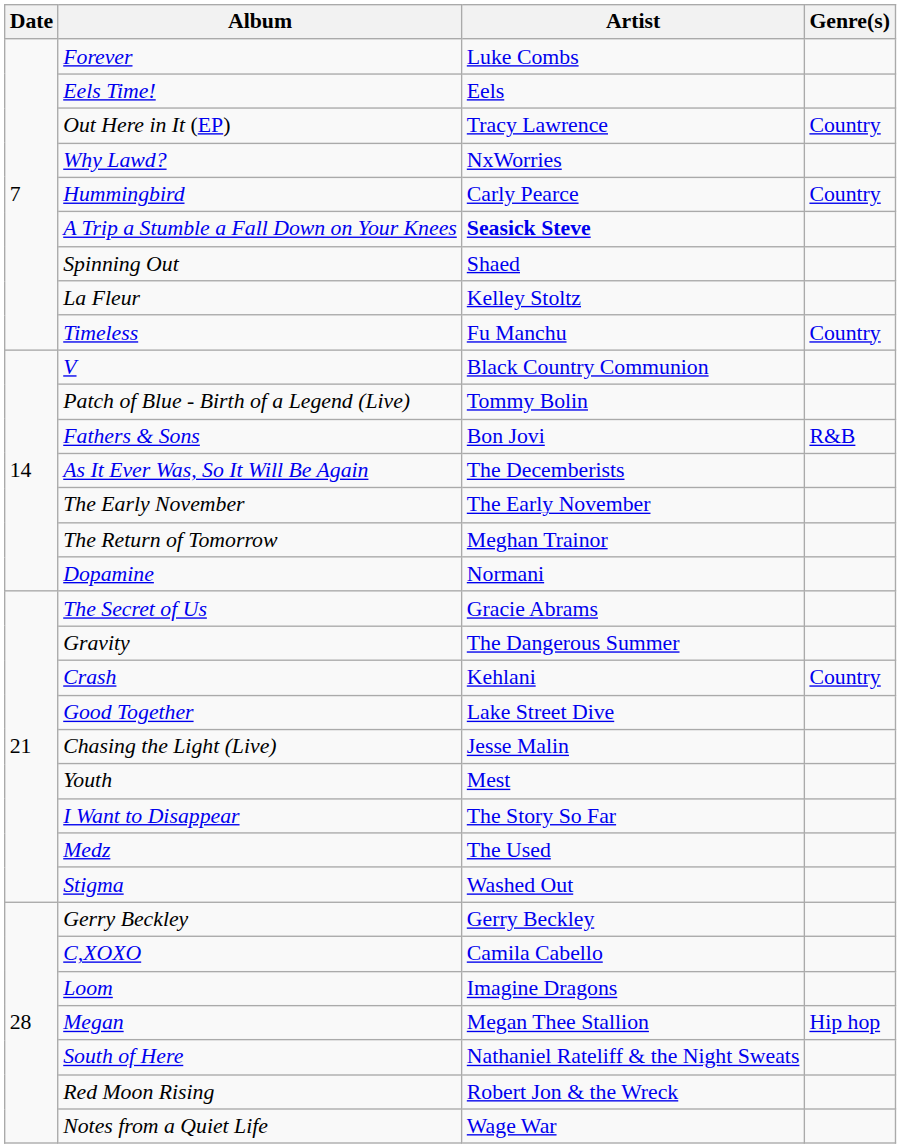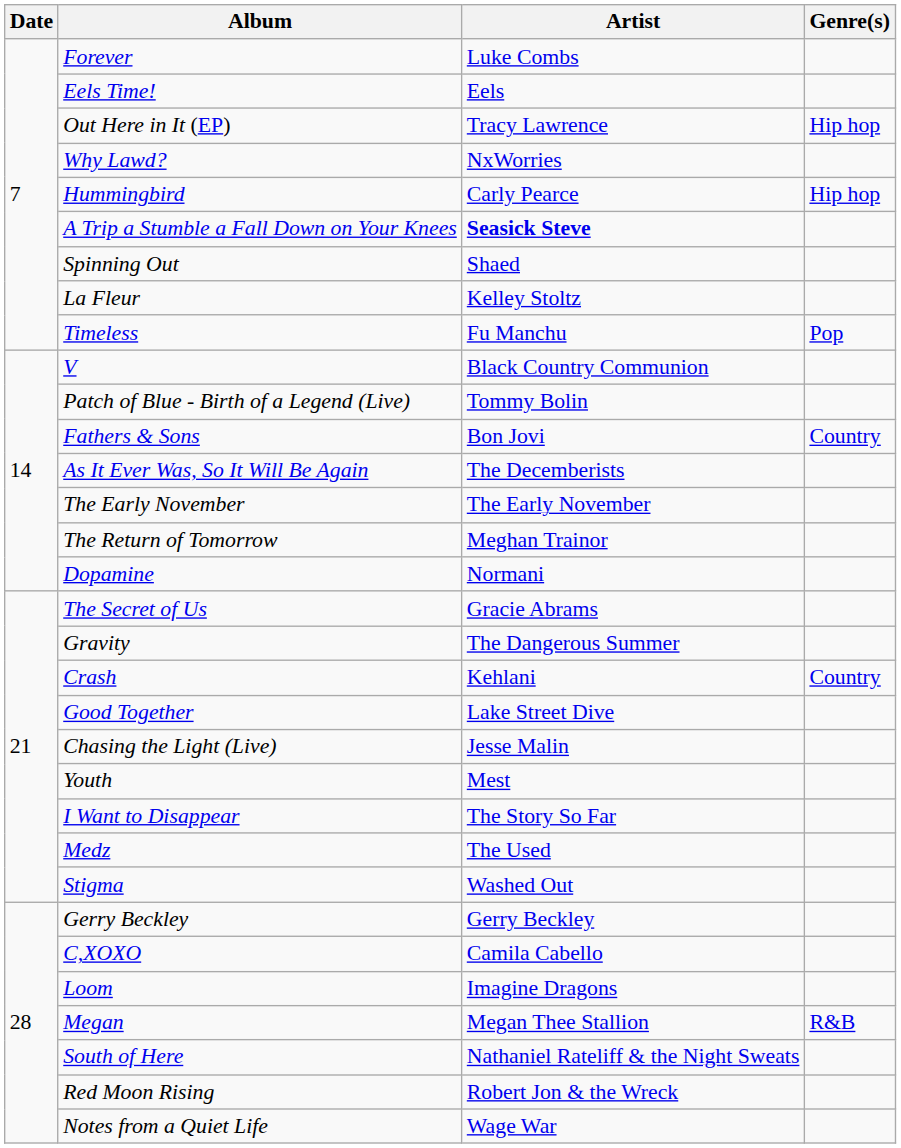 <table class="wikitable">
 <tr>
 <th>Date</th>
 <th>Album</th>
 <th>Artist</th>
 <th>Genre(s)</th>
 </tr>
 <tr>
 <td rowspan="9">7</td>
 <td><em><a href='#'>Forever</a></em></td>
 <td><a href='#'>Luke Combs</a></td>
 <td></td>
 </tr>
 <tr>
 <td><em><a href='#'>Eels Time!</a></em></td>
 <td><a href='#'>Eels</a></td>
 <td></td>
 </tr>
 <tr>
 <td><em>Out Here in It</em> (<a href='#'>EP</a>) </td>
 <td><a href='#'>Tracy Lawrence</a></td>
-<td><a href='#'>Country</a></td>
+<td><a href='#'>Hip hop</a></td>
 </tr>
 <tr>
 <td><em><a href='#'>Why Lawd?</a></em></td>
 <td><a href='#'>NxWorries</a></td>
 <td></td>
 </tr>
 <tr>
 <td><em><a href='#'>Hummingbird</a></em></td>
 <td><a href='#'>Carly Pearce</a></td>
-<td><a href='#'>Country</a></td>
+<td><a href='#'>Hip hop</a></td>
 </tr>
 <tr>
 <td><em><a href='#'>A Trip a Stumble a Fall Down on Your Knees</a></em></td>
 <td><strong><a href='#'>Seasick Steve</a></strong></td>
 <td></td>
 </tr>
 <tr>
 <td><em>Spinning Out</em></td>
 <td><a href='#'>Shaed</a></td>
 <td></td>
 </tr>
 <tr>
 <td><em>La Fleur</em></td>
 <td><a href='#'>Kelley Stoltz</a></td>
 <td></td>
 </tr>
 <tr>
 <td><em><a href='#'>Timeless</a></em></td>
 <td><a href='#'>Fu Manchu</a></td>
-<td><a href='#'>Country</a></td>
+<td><a href='#'>Pop</a></td>
 </tr>
 <tr>
 <td rowspan="7">14</td>
 <td><em><a href='#'>V</a></em></td>
 <td><a href='#'>Black Country Communion</a></td>
 <td></td>
 </tr>
 <tr>
 <td><em>Patch of Blue - Birth of a Legend (Live)</em></td>
 <td><a href='#'>Tommy Bolin</a></td>
 <td></td>
 </tr>
 <tr>
 <td><em><a href='#'>Fathers & Sons</a></em></td>
 <td><a href='#'>Bon Jovi</a></td>
-<td><a href='#'>R&B</a></td>
+<td><a href='#'>Country</a></td>
 </tr>
 <tr>
 <td><em><a href='#'>As It Ever Was, So It Will Be Again</a></em></td>
 <td><a href='#'>The Decemberists</a></td>
 <td></td>
 </tr>
 <tr>
 <td><em>The Early November</em></td>
 <td><a href='#'>The Early November</a></td>
 <td></td>
 </tr>
 <tr>
 <td><em>The Return of Tomorrow</em></td>
 <td><a href='#'>Meghan Trainor</a></td>
 <td></td>
 </tr>
 <tr>
 <td><em><a href='#'>Dopamine</a></em></td>
 <td><a href='#'>Normani</a></td>
 <td></td>
 </tr>
 <tr>
 <td rowspan="9">21</td>
 <td><em><a href='#'>The Secret of Us</a></em></td>
 <td><a href='#'>Gracie Abrams</a></td>
 <td></td>
 </tr>
 <tr>
 <td><em>Gravity</em></td>
 <td><a href='#'>The Dangerous Summer</a></td>
 <td></td>
 </tr>
 <tr>
 <td><em><a href='#'>Crash</a></em></td>
 <td><a href='#'>Kehlani</a></td>
 <td><a href='#'>Country</a></td>
 </tr>
 <tr>
 <td><em><a href='#'>Good Together</a></em></td>
 <td><a href='#'>Lake Street Dive</a></td>
 <td></td>
 </tr>
 <tr>
 <td><em>Chasing the Light (Live)</em></td>
 <td><a href='#'>Jesse Malin</a></td>
 <td></td>
 </tr>
 <tr>
 <td><em>Youth</em></td>
 <td><a href='#'>Mest</a></td>
 <td></td>
 </tr>
 <tr>
 <td><em><a href='#'>I Want to Disappear</a></em></td>
 <td><a href='#'>The Story So Far</a></td>
 <td></td>
 </tr>
 <tr>
 <td><em><a href='#'>Medz</a></em></td>
 <td><a href='#'>The Used</a></td>
 <td></td>
 </tr>
 <tr>
 <td><em><a href='#'>Stigma</a></em></td>
 <td><a href='#'>Washed Out</a></td>
 <td></td>
 </tr>
 <tr>
 <td rowspan="7">28</td>
 <td><em>Gerry Beckley</em></td>
 <td><a href='#'>Gerry Beckley</a></td>
 <td></td>
 </tr>
 <tr>
 <td><em><a href='#'>C,XOXO</a></em></td>
 <td><a href='#'>Camila Cabello</a></td>
 <td></td>
 </tr>
 <tr>
 <td><em><a href='#'>Loom</a></em></td>
 <td><a href='#'>Imagine Dragons</a></td>
 <td></td>
 </tr>
 <tr>
 <td><em><a href='#'>Megan</a></em></td>
 <td><a href='#'>Megan Thee Stallion</a></td>
-<td><a href='#'>Hip hop</a></td>
+<td><a href='#'>R&B</a></td>
 </tr>
 <tr>
 <td><em><a href='#'>South of Here</a></em></td>
 <td><a href='#'>Nathaniel Rateliff & the Night Sweats</a></td>
 <td></td>
 </tr>
 <tr>
 <td><em>Red Moon Rising</em></td>
 <td><a href='#'>Robert Jon & the Wreck</a></td>
 <td></td>
 </tr>
 <tr>
 <td><em>Notes from a Quiet Life</em></td>
 <td><a href='#'>Wage War</a></td>
 <td></td>
 </tr>
 </table>
